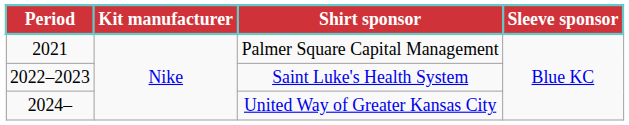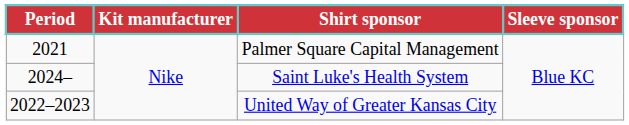 <table class="wikitable" style="text-align:center;margin-left:1em;float:center">
 <tr>
 <th style="background:#CF3339; color:#FFF; border:2px solid #62CBC9;">Period</th>
 <th style="background:#CF3339; color:#FFF; border:2px solid #62CBC9;">Kit manufacturer</th>
 <th style="background:#CF3339; color:#FFF; border:2px solid #62CBC9;">Shirt sponsor</th>
 <th style="background:#CF3339; color:#FFF; border:2px solid #62CBC9;">Sleeve sponsor</th>
 </tr>
 <tr>
 <td>2021</td>
 <td rowspan="3"><a href='#'>Nike</a></td>
 <td>Palmer Square Capital Management</td>
 <td rowspan="3"><a href='#'>Blue KC</a></td>
 </tr>
 <tr>
-<td>2022–2023</td>
+<td>2024–</td>
 <td><a href='#'>Saint Luke's Health System</a></td>
 </tr>
 <tr>
-<td>2024–</td>
+<td>2022–2023</td>
 <td><a href='#'>United Way of Greater Kansas City</a></td>
 </tr>
 </table>
